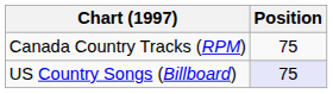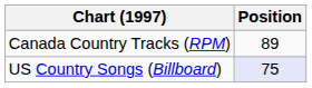 <table class="wikitable sortable">
 <tr>
 <th scope="col">Chart (1997)</th>
 <th scope="col">Position</th>
 </tr>
 <tr>
 <td>Canada Country Tracks (<em><a href='#'>RPM</a></em>)</td>
-<td align="center">75</td>
+<td align="center">89</td>
 </tr>
 <tr>
 <td>US <a href='#'>Country Songs</a> (<em><a href='#'>Billboard</a></em>)</td>
 <td align="center" style="background: lavender;">75</td>
 </tr>
 </table>
